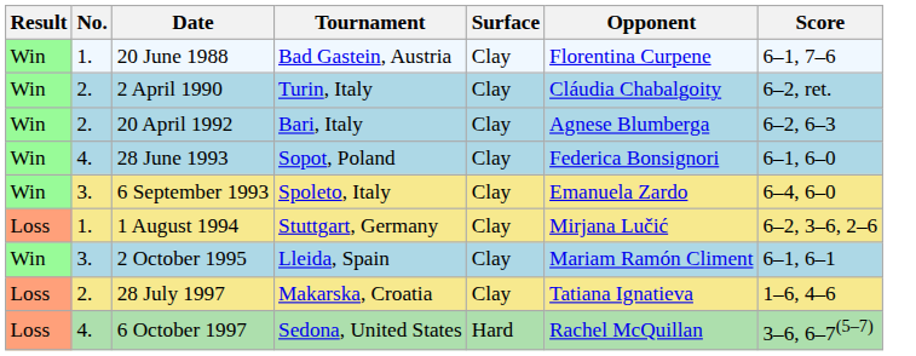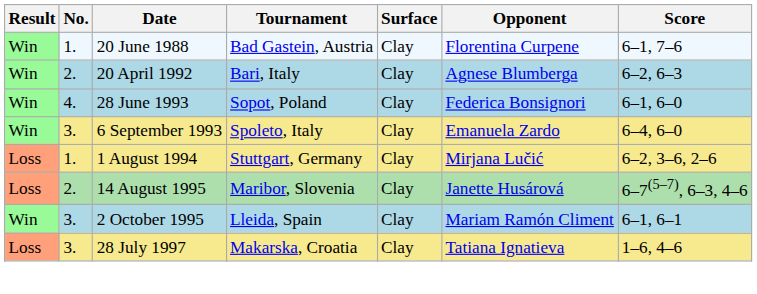 <table class="sortable wikitable" style=font-size:97%>
 <tr>
 <th>Result</th>
 <th>No.</th>
 <th>Date</th>
 <th>Tournament</th>
 <th>Surface</th>
 <th>Opponent</th>
 <th>Score</th>
 </tr>
 <tr style="background:#f0f8ff;">
 <td style="background:#98fb98;">Win</td>
 <td>1.</td>
 <td>20 June 1988</td>
 <td><a href='#'>Bad Gastein</a>, Austria</td>
 <td>Clay</td>
 <td> <a href='#'>Florentina Curpene</a></td>
 <td>6–1, 7–6</td>
-</tr>
-<tr style="background:lightblue;">
-<td style="background:#98fb98;">Win</td>
-<td>2.</td>
-<td>2 April 1990</td>
-<td><a href='#'>Turin</a>, Italy</td>
-<td>Clay</td>
-<td> <a href='#'>Cláudia Chabalgoity</a></td>
-<td>6–2, ret.</td>
 </tr>
 <tr style="background:lightblue;">
 <td style="background:#98fb98;">Win</td>
 <td>2.</td>
 <td>20 April 1992</td>
 <td><a href='#'>Bari</a>, Italy</td>
 <td>Clay</td>
 <td> <a href='#'>Agnese Blumberga</a></td>
 <td>6–2, 6–3</td>
 </tr>
 <tr style="background:lightblue;">
 <td style="background:#98fb98;">Win</td>
 <td>4.</td>
 <td>28 June 1993</td>
 <td><a href='#'>Sopot</a>, Poland</td>
 <td>Clay</td>
 <td> <a href='#'>Federica Bonsignori</a></td>
 <td>6–1, 6–0</td>
 </tr>
 <tr style="background:#f7e98e;">
 <td style="background:#98fb98;">Win</td>
 <td>3.</td>
 <td>6 September 1993</td>
 <td><a href='#'>Spoleto</a>, Italy</td>
 <td>Clay</td>
 <td> <a href='#'>Emanuela Zardo</a></td>
 <td>6–4, 6–0</td>
 </tr>
 <tr style="background:#f7e98e;">
 <td style="background:#ffa07a;">Loss</td>
 <td>1.</td>
 <td>1 August 1994</td>
 <td><a href='#'>Stuttgart</a>, Germany</td>
 <td>Clay</td>
 <td> <a href='#'>Mirjana Lučić</a></td>
 <td>6–2, 3–6, 2–6</td>
 </tr>
+<tr style="background:#addfad;">
+<td style="background:#ffa07a;">Loss</td>
+<td>2.</td>
+<td>14 August 1995</td>
+<td><a href='#'>Maribor</a>, Slovenia</td>
+<td>Clay</td>
+<td> <a href='#'>Janette Husárová</a></td>
+<td>6–7<sup>(5–7)</sup>, 6–3, 4–6</td>
+</tr>
 <tr style="background:lightblue;">
 <td style="background:#98fb98;">Win</td>
 <td>3.</td>
 <td>2 October 1995</td>
 <td><a href='#'>Lleida</a>, Spain</td>
 <td>Clay</td>
 <td> <a href='#'>Mariam Ramón Climent</a></td>
 <td>6–1, 6–1</td>
 </tr>
 <tr style="background:#f7e98e;">
 <td style="background:#ffa07a;">Loss</td>
-<td>2.</td>
+<td>3.</td>
 <td>28 July 1997</td>
 <td><a href='#'>Makarska</a>, Croatia</td>
 <td>Clay</td>
 <td> <a href='#'>Tatiana Ignatieva</a></td>
 <td>1–6, 4–6</td>
 </tr>
-<tr style="background:#addfad;">
-<td style="background:#ffa07a;">Loss</td>
-<td>4.</td>
-<td>6 October 1997</td>
-<td><a href='#'>Sedona</a>, United States</td>
-<td>Hard</td>
-<td> <a href='#'>Rachel McQuillan</a></td>
-<td>3–6, 6–7<sup>(5–7)</sup></td>
-</tr>
 </table>
